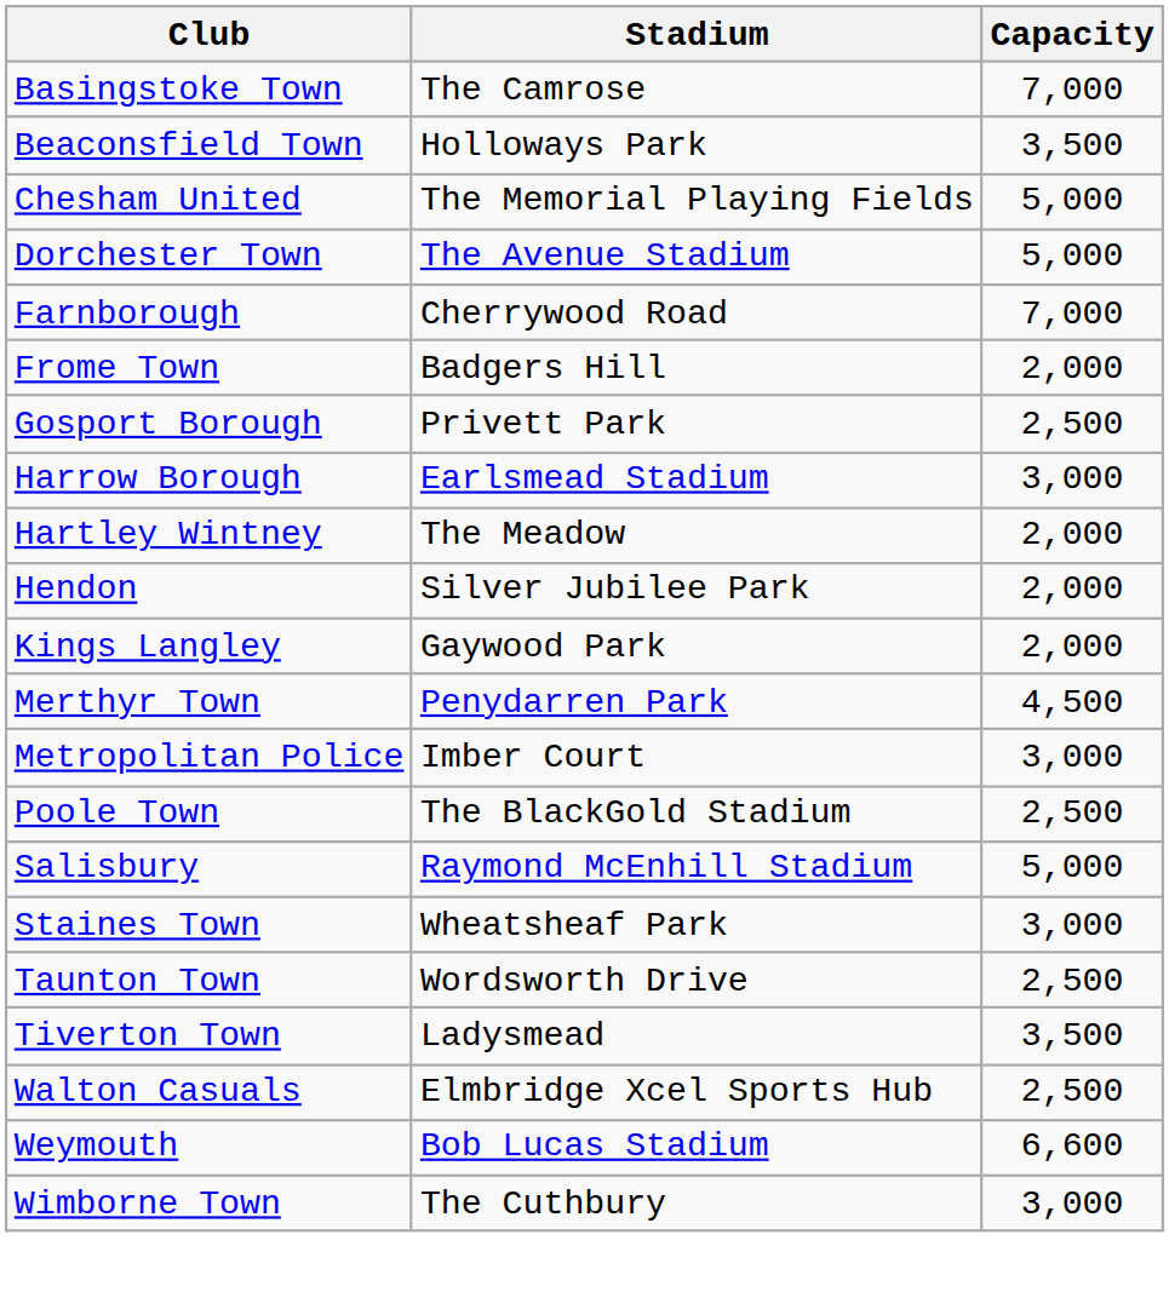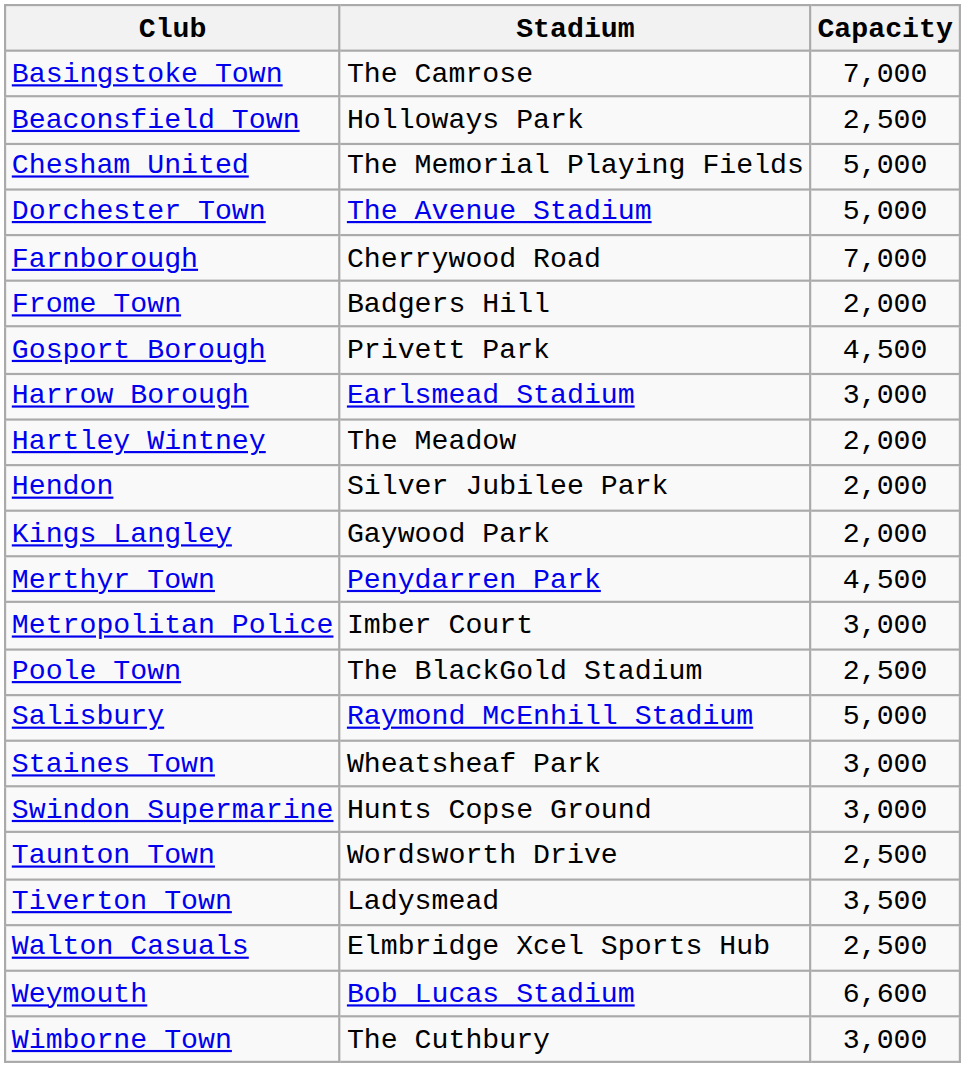 <table class="wikitable sortable">
 <tr>
 <th>Club</th>
 <th>Stadium</th>
 <th>Capacity</th>
 </tr>
 <tr>
 <td><a href='#'>Basingstoke Town</a></td>
 <td>The Camrose</td>
 <td align="center">7,000</td>
 </tr>
 <tr>
 <td><a href='#'>Beaconsfield Town</a></td>
 <td>Holloways Park</td>
-<td align="center">3,500</td>
+<td align="center">2,500</td>
 </tr>
 <tr>
 <td><a href='#'>Chesham United</a></td>
 <td>The Memorial Playing Fields</td>
 <td align="center">5,000</td>
 </tr>
 <tr>
 <td><a href='#'>Dorchester Town</a></td>
 <td><a href='#'>The Avenue Stadium</a></td>
 <td align="center">5,000</td>
 </tr>
 <tr>
 <td><a href='#'>Farnborough</a></td>
 <td>Cherrywood Road</td>
 <td align="center">7,000</td>
 </tr>
 <tr>
 <td><a href='#'>Frome Town</a></td>
 <td>Badgers Hill</td>
 <td align="center">2,000</td>
 </tr>
 <tr>
 <td><a href='#'>Gosport Borough</a></td>
 <td>Privett Park</td>
-<td align="center">2,500</td>
+<td align="center">4,500</td>
 </tr>
 <tr>
 <td><a href='#'>Harrow Borough</a></td>
 <td><a href='#'>Earlsmead Stadium</a></td>
 <td align="center">3,000</td>
 </tr>
 <tr>
 <td><a href='#'>Hartley Wintney</a></td>
 <td>The Meadow</td>
 <td align="center">2,000</td>
 </tr>
 <tr>
 <td><a href='#'>Hendon</a></td>
 <td>Silver Jubilee Park</td>
 <td align="center">2,000</td>
 </tr>
 <tr>
 <td><a href='#'>Kings Langley</a></td>
 <td>Gaywood Park</td>
 <td align="center">2,000</td>
 </tr>
 <tr>
 <td><a href='#'>Merthyr Town</a></td>
 <td><a href='#'>Penydarren Park</a></td>
 <td align="center">4,500</td>
 </tr>
 <tr>
 <td><a href='#'>Metropolitan Police</a></td>
 <td>Imber Court</td>
 <td align="center">3,000</td>
 </tr>
 <tr>
 <td><a href='#'>Poole Town</a></td>
 <td>The BlackGold Stadium</td>
 <td align="center">2,500</td>
 </tr>
 <tr>
 <td><a href='#'>Salisbury</a></td>
 <td><a href='#'>Raymond McEnhill Stadium</a></td>
 <td align="center">5,000</td>
 </tr>
 <tr>
 <td><a href='#'>Staines Town</a></td>
 <td>Wheatsheaf Park</td>
 <td align="center">3,000</td>
 </tr>
 <tr>
+<td><a href='#'>Swindon Supermarine</a></td>
+<td>Hunts Copse Ground</td>
+<td align="center">3,000</td>
+</tr>
+<tr>
 <td><a href='#'>Taunton Town</a></td>
 <td>Wordsworth Drive</td>
 <td align="center">2,500</td>
 </tr>
 <tr>
 <td><a href='#'>Tiverton Town</a></td>
 <td>Ladysmead</td>
 <td align="center">3,500</td>
 </tr>
 <tr>
 <td><a href='#'>Walton Casuals</a></td>
 <td>Elmbridge Xcel Sports Hub</td>
 <td align="center">2,500</td>
 </tr>
 <tr>
 <td><a href='#'>Weymouth</a></td>
 <td><a href='#'>Bob Lucas Stadium</a></td>
 <td align="center">6,600</td>
 </tr>
 <tr>
 <td><a href='#'>Wimborne Town</a></td>
 <td>The Cuthbury</td>
 <td align="center">3,000</td>
 </tr>
 </table>
